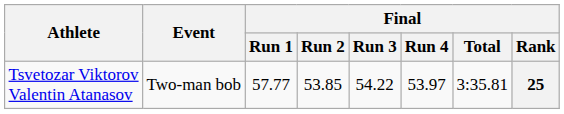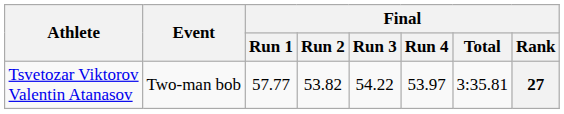 <table class="wikitable" style="font-size:90%">
 <tr>
 <th rowspan="2">Athlete</th>
 <th rowspan="2">Event</th>
 <th colspan="6">Final</th>
 </tr>
 <tr>
 <th>Run 1</th>
 <th>Run 2</th>
 <th>Run 3</th>
 <th>Run 4</th>
 <th>Total</th>
 <th>Rank</th>
 </tr>
 <tr>
 <td><a href='#'>Tsvetozar Viktorov</a><br><a href='#'>Valentin Atanasov</a></td>
 <td>Two-man bob</td>
 <td align="center">57.77</td>
-<td align="center">53.85</td>
+<td align="center">53.82</td>
 <td align="center">54.22</td>
 <td align="center">53.97</td>
 <td align="center">3:35.81</td>
-<th align="center">25</th>
+<th align="center">27</th>
 </tr>
 </table>
